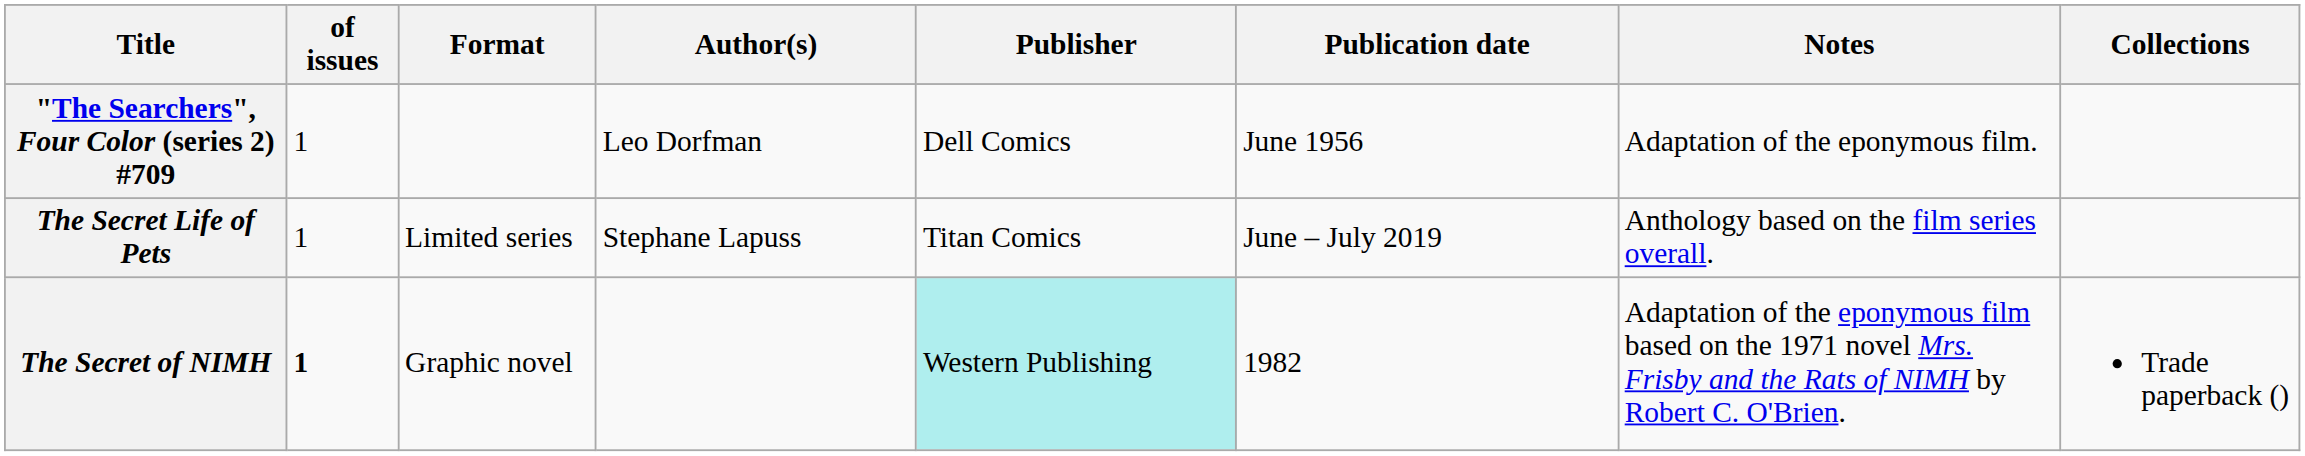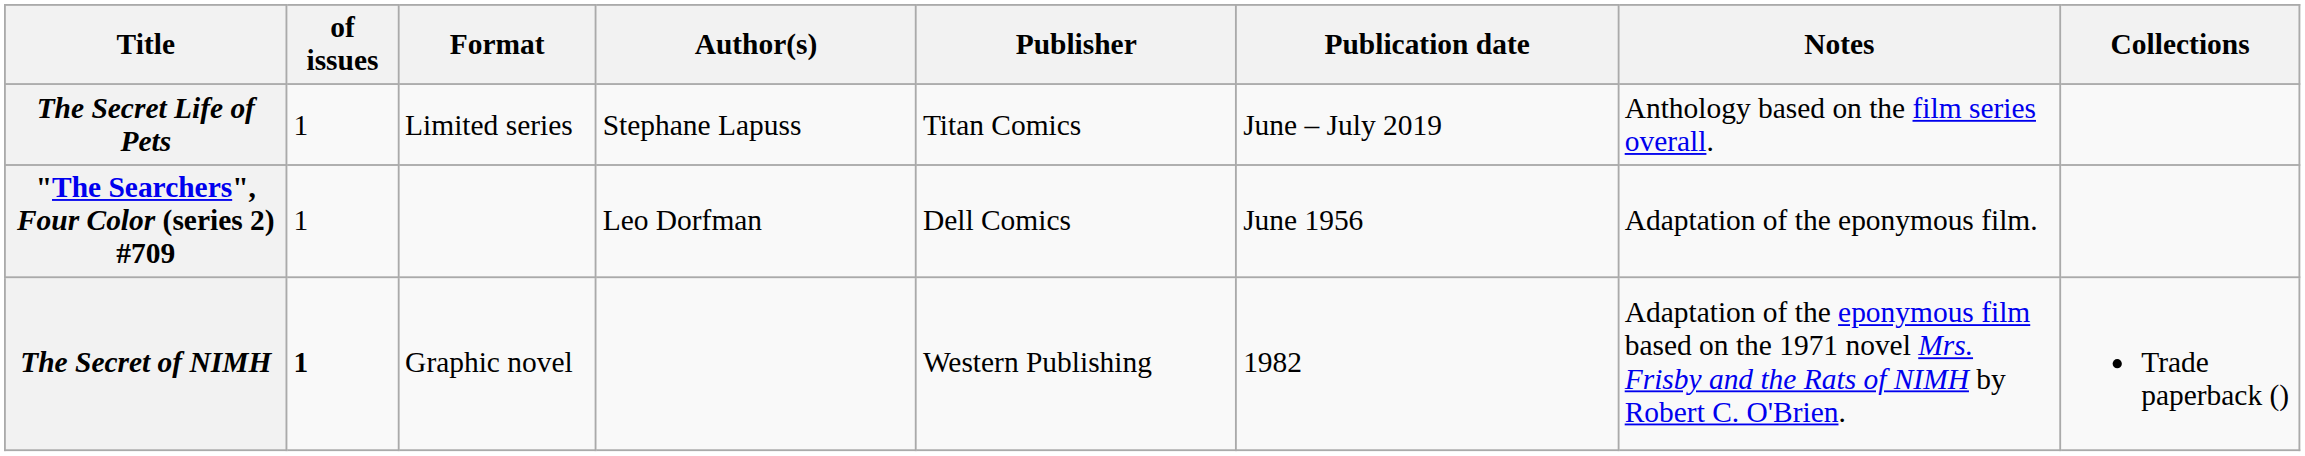 <table class="wikitable">
 <tr>
 <th>Title</th>
 <th style="width:40pt"> of issues</th>
 <th style="width:75pt">Format</th>
 <th style="width:125pt">Author(s)</th>
 <th style="width:125pt">Publisher</th>
 <th style="width:150pt">Publication date</th>
 <th style="width:175pt">Notes</th>
 <th>Collections</th>
 </tr>
 <tr>
+<th><em>The Secret Life of Pets</em></th>
+<td>1</td>
+<td>Limited series</td>
+<td>Stephane Lapuss</td>
+<td>Titan Comics</td>
+<td>June – July 2019</td>
+<td>Anthology based on the <a href='#'>film series overall</a>.</td>
+<td></td>
+</tr>
+<tr>
 <th>"<a href='#'>The Searchers</a>", <em>Four Color</em> (series 2) #709</th>
 <td>1</td>
 <td></td>
 <td>Leo Dorfman</td>
 <td>Dell Comics</td>
 <td>June 1956</td>
 <td>Adaptation of the eponymous film.</td>
 <td></td>
 </tr>
 <tr>
-<th><em>The Secret Life of Pets</em></th>
-<td>1</td>
-<td>Limited series</td>
-<td>Stephane Lapuss</td>
-<td>Titan Comics</td>
-<td>June – July 2019</td>
-<td>Anthology based on the <a href='#'>film series overall</a>.</td>
-<td></td>
-</tr>
-<tr>
 <th><em>The Secret of NIMH</em></th>
 <td><strong>1</strong></td>
 <td>Graphic novel</td>
 <td></td>
-<td style="background: paleturquoise;">Western Publishing</td>
+<td>Western Publishing</td>
 <td>1982</td>
 <td>Adaptation of the <a href='#'>eponymous film</a> based on the 1971 novel <em><a href='#'>Mrs. Frisby and the Rats of NIMH</a></em> by <a href='#'>Robert C. O'Brien</a>.</td>
 <td><br><ul><li>Trade paperback ()</li></ul></td>
 </tr>
 </table>
